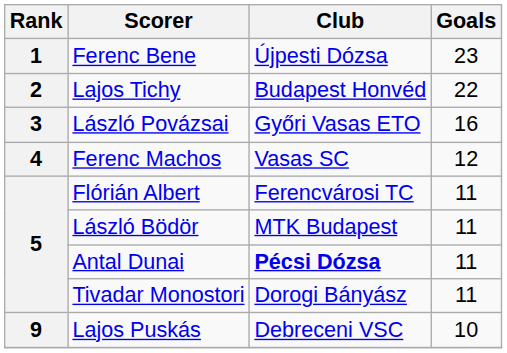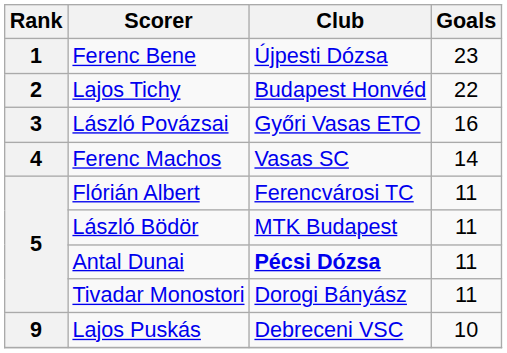 <table class="wikitable" style="text-align:center">
 <tr>
 <th>Rank</th>
 <th>Scorer</th>
 <th>Club</th>
 <th>Goals</th>
 </tr>
 <tr>
 <th rowspan="1">1</th>
 <td align=left> <a href='#'>Ferenc Bene</a></td>
 <td align=left><a href='#'>Újpesti Dózsa</a></td>
 <td>23</td>
 </tr>
 <tr>
 <th rowspan="1">2</th>
 <td align=left> <a href='#'>Lajos Tichy</a></td>
 <td align=left><a href='#'>Budapest Honvéd</a></td>
 <td>22</td>
 </tr>
 <tr>
 <th rowspan="1">3</th>
 <td align=left> <a href='#'>László Povázsai</a></td>
 <td align=left><a href='#'>Győri Vasas ETO</a></td>
 <td>16</td>
 </tr>
 <tr>
 <th rowspan="1">4</th>
 <td align=left> <a href='#'>Ferenc Machos</a></td>
 <td align=left><a href='#'>Vasas SC</a></td>
-<td>12</td>
+<td>14</td>
 </tr>
 <tr>
 <th rowspan="4">5</th>
 <td align=left> <a href='#'>Flórián Albert</a></td>
 <td align=left><a href='#'>Ferencvárosi TC</a></td>
 <td>11</td>
 </tr>
 <tr>
 <td align=left> <a href='#'>László Bödör</a></td>
 <td align=left><a href='#'>MTK Budapest</a></td>
 <td>11</td>
 </tr>
 <tr>
 <td align=left> <a href='#'>Antal Dunai</a></td>
 <td align=left><strong><a href='#'>Pécsi Dózsa</a></strong></td>
 <td>11</td>
 </tr>
 <tr>
 <td align=left> <a href='#'>Tivadar Monostori</a></td>
 <td align=left><a href='#'>Dorogi Bányász</a></td>
 <td>11</td>
 </tr>
 <tr>
 <th rowspan="1">9</th>
 <td align=left> <a href='#'>Lajos Puskás</a></td>
 <td align=left><a href='#'>Debreceni VSC</a></td>
 <td>10</td>
 </tr>
 <tr>
 </tr>
 </table>
